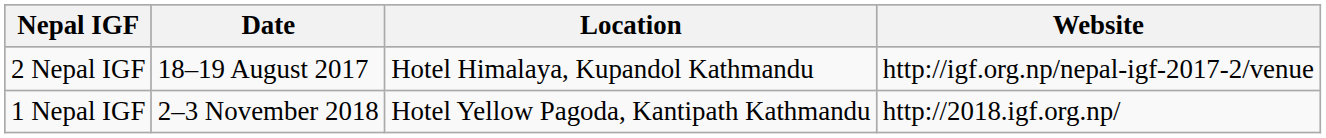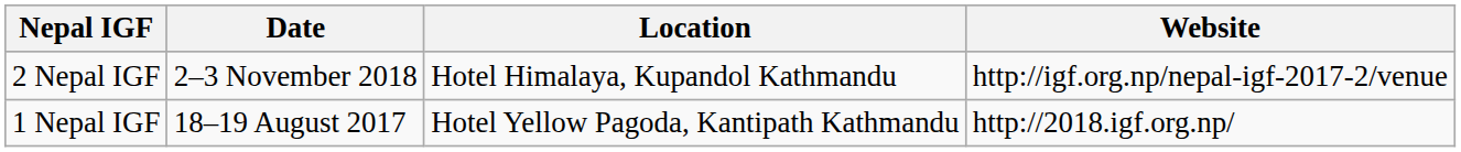 <table class="wikitable">
 <tr>
 <th>Nepal IGF</th>
 <th>Date</th>
 <th>Location</th>
 <th>Website</th>
 </tr>
 <tr>
 <td>2 Nepal IGF</td>
-<td>18–19 August 2017</td>
+<td>2–3 November 2018</td>
 <td>Hotel Himalaya, Kupandol Kathmandu</td>
 <td>http://igf.org.np/nepal-igf-2017-2/venue</td>
 </tr>
 <tr>
 <td>1 Nepal IGF</td>
-<td>2–3 November 2018</td>
+<td>18–19 August 2017</td>
 <td>Hotel Yellow Pagoda, Kantipath Kathmandu</td>
 <td>http://2018.igf.org.np/</td>
 </tr>
 </table>
